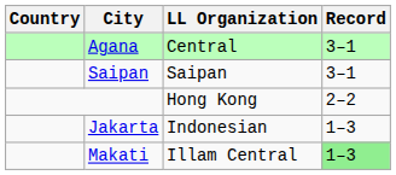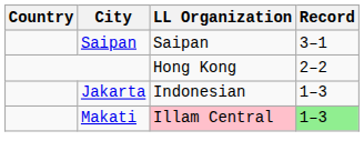 <table class="wikitable">
 <tr>
 <th>Country</th>
 <th>City</th>
 <th>LL Organization</th>
 <th>Record</th>
-</tr>
-<tr style="background:#bfb;">
-<td><strong></strong></td>
-<td><a href='#'>Agana</a></td>
-<td>Central</td>
-<td>3–1</td>
 </tr>
 <tr>
 <td><strong></strong></td>
 <td><a href='#'>Saipan</a></td>
 <td>Saipan</td>
 <td>3–1</td>
 </tr>
 <tr>
 <td colspan="2"><strong></strong></td>
 <td>Hong Kong</td>
 <td>2–2</td>
 </tr>
 <tr>
 <td><strong></strong></td>
 <td><a href='#'>Jakarta</a></td>
 <td>Indonesian</td>
 <td>1–3</td>
 </tr>
 <tr>
 <td><strong></strong></td>
 <td><a href='#'>Makati</a></td>
-<td>Illam Central</td>
+<td style="background: pink;">Illam Central</td>
 <td style="background: lightgreen;">1–3</td>
 </tr>
 </table>
